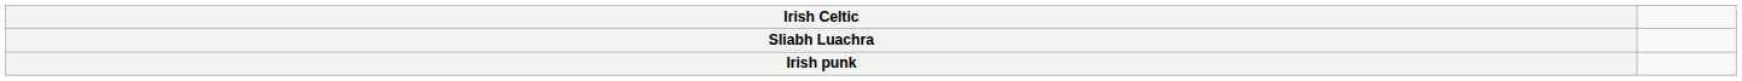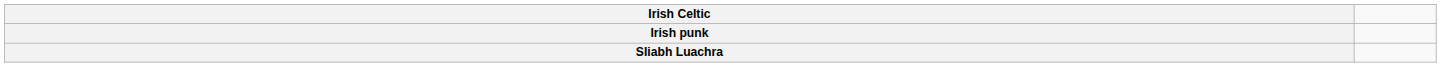 <table class="wikitable" width=95%>
 <tr>
 <th>Irish Celtic</th>
 <td></td>
 </tr>
 <tr>
+<th>Irish punk</th>
+<td></td>
+</tr>
+<tr>
 <th>Sliabh Luachra</th>
 <td></td>
 </tr>
-<tr>
-<th>Irish punk</th>
-<td></td>
-</tr>
 </table>
